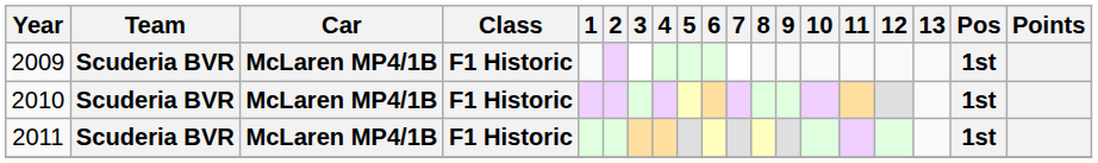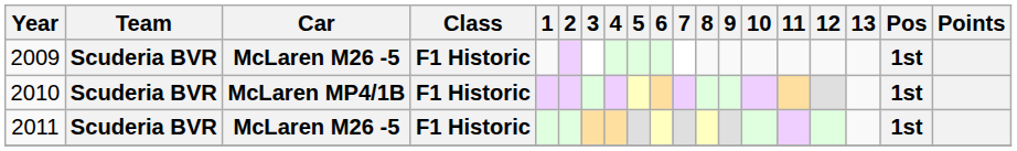 <table class="wikitable" style="text-align:center; font-size:85%">
 <tr>
 <th>Year</th>
 <th>Team</th>
 <th>Car</th>
 <th>Class</th>
 <th>1</th>
 <th>2</th>
 <th>3</th>
 <th>4</th>
 <th>5</th>
 <th>6</th>
 <th>7</th>
 <th>8</th>
 <th>9</th>
 <th>10</th>
 <th>11</th>
 <th>12</th>
 <th>13</th>
 <th>Pos</th>
 <th>Points</th>
 </tr>
 <tr>
 <td>2009</td>
 <th>Scuderia BVR</th>
-<th>McLaren MP4/1B</th>
+<th>McLaren M26 -5</th>
 <th>F1 Historic</th>
 <td></td>
 <td style="background:#EFCFFF;"></td>
 <td style="background:#FFFFFF;"></td>
 <td style="background:#DFFFDF;"></td>
 <td style="background:#DFFFDF;"></td>
 <td style="background:#DFFFDF;"></td>
 <td style="background:#FFFFFF;"></td>
 <td></td>
 <td></td>
 <td></td>
 <td></td>
 <td></td>
 <td></td>
 <th>1st</th>
 <th></th>
 </tr>
 <tr>
 <td>2010</td>
 <th>Scuderia BVR</th>
 <th>McLaren MP4/1B</th>
 <th>F1 Historic</th>
 <td style="background:#EFCFFF;"></td>
 <td style="background:#EFCFFF;"></td>
 <td style="background:#DFFFDF;"></td>
 <td style="background:#EFCFFF;"></td>
 <td style="background:#FFFFBF;"></td>
 <td style="background:#FFDF9F;"></td>
 <td style="background:#EFCFFF;"></td>
 <td style="background:#DFFFDF;"></td>
 <td style="background:#DFFFDF;"></td>
 <td style="background:#EFCFFF;"></td>
 <td style="background:#FFDF9F;"></td>
 <td style="background:#DFDFDF;"></td>
 <td></td>
 <th>1st</th>
 <th></th>
 </tr>
 <tr>
 <td>2011</td>
 <th>Scuderia BVR</th>
-<th>McLaren MP4/1B</th>
+<th>McLaren M26 -5</th>
 <th>F1 Historic</th>
 <td style="background:#DFFFDF;"></td>
 <td style="background:#DFFFDF;"></td>
 <td style="background:#FFDF9F;"></td>
 <td style="background:#FFDF9F;"></td>
 <td style="background:#DFDFDF;"></td>
 <td style="background:#FFFFBF;"></td>
 <td style="background:#DFDFDF;"></td>
 <td style="background:#FFFFBF;"></td>
 <td style="background:#DFDFDF;"></td>
 <td style="background:#DFFFDF;"></td>
 <td style="background:#EFCFFF;"></td>
 <td style="background:#DFFFDF;"></td>
 <td></td>
 <th>1st</th>
 <th></th>
 </tr>
 <tr>
 </tr>
 </table>
